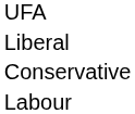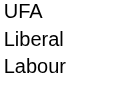 <table style="margin-top:1em">
 <tr>
 <td width=20 > </td>
 <td>UFA</td>
 </tr>
 <tr>
 <td> </td>
 <td>Liberal</td>
 </tr>
 <tr>
 <td> </td>
-<td>Conservative</td>
-</tr>
-<tr>
-<td> </td>
 <td>Labour</td>
 </tr>
 </table>
